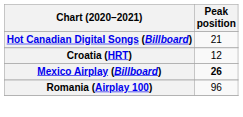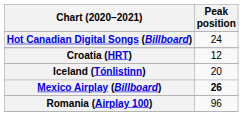 <table class="wikitable sortable plainrowheaders" style="text-align:center">
 <tr>
 <th scope="col">Chart (2020–2021)</th>
 <th scope="col">Peak<br>position</th>
 </tr>
 <tr>
 </tr>
 <tr>
 </tr>
 <tr>
 </tr>
 <tr>
 </tr>
 <tr>
 <th scope="row"><a href='#'>Hot Canadian Digital Songs</a> (<em><a href='#'>Billboard</a></em>)</th>
-<td>21</td>
+<td>24</td>
 </tr>
 <tr>
 </tr>
 <tr>
 <th scope="row">Croatia (<a href='#'>HRT</a>)</th>
 <td>12</td>
 </tr>
 <tr>
 </tr>
 <tr>
 </tr>
 <tr>
 </tr>
 <tr>
 </tr>
 <tr>
 </tr>
 <tr>
+</tr>
+<tr>
+<th scope="row">Iceland (<a href='#'>Tónlistinn</a>)</th>
+<td>20</td>
 </tr>
 <tr>
 <th scope="row"><a href='#'>Mexico Airplay</a> (<em><a href='#'>Billboard</a></em>)</th>
 <td><strong>26</strong></td>
 </tr>
 <tr>
 </tr>
 <tr>
 <th scope="row">Romania (<a href='#'>Airplay 100</a>)</th>
 <td>96</td>
 </tr>
 <tr>
 </tr>
 <tr>
 </tr>
 <tr>
 </tr>
 <tr>
 </tr>
 <tr>
 </tr>
 </table>
